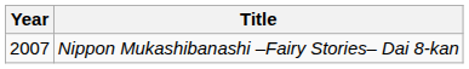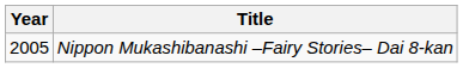 <table class="wikitable">
 <tr>
 <th>Year</th>
 <th>Title</th>
 </tr>
 <tr>
-<td>2007</td>
+<td>2005</td>
 <td><em>Nippon Mukashibanashi –Fairy Stories– Dai 8-kan</em></td>
 </tr>
 </table>
